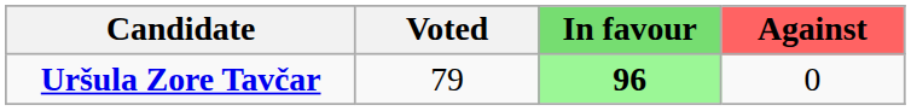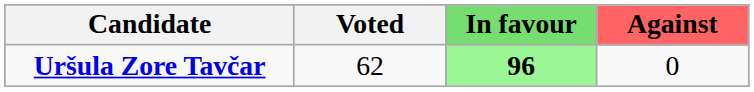 <table class="wikitable" style="line-height:16px; text-align: center;">
 <tr>
 <th style="width:160px;">Candidate</th>
 <th style="width:80px;">Voted</th>
 <th style="width:80px; background:#76dd71;">In favour</th>
 <th style="width:80px; background:#ff6363">Against</th>
 </tr>
 <tr>
 <td><strong><a href='#'>Uršula Zore Tavčar</a></strong></td>
-<td>79</td>
+<td>62</td>
 <td style="background:#9bf796;"><strong>96</strong></td>
 <td>0</td>
 </tr>
 </table>
